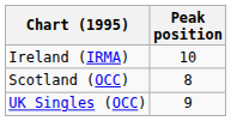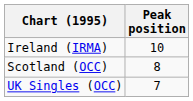 <table class="wikitable sortable">
 <tr>
 <th>Chart (1995)</th>
 <th>Peak<br>position</th>
 </tr>
 <tr>
 <td>Ireland (<a href='#'>IRMA</a>)</td>
 <td align="center">10</td>
 </tr>
 <tr>
 <td>Scotland (<a href='#'>OCC</a>)</td>
 <td align="center">8</td>
 </tr>
 <tr>
 <td><a href='#'>UK Singles</a> (<a href='#'>OCC</a>)</td>
-<td align="center">9</td>
+<td align="center">7</td>
 </tr>
 </table>
